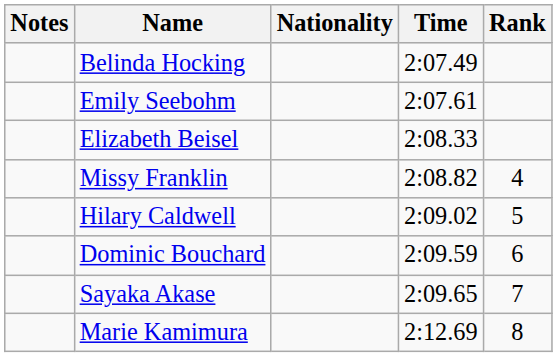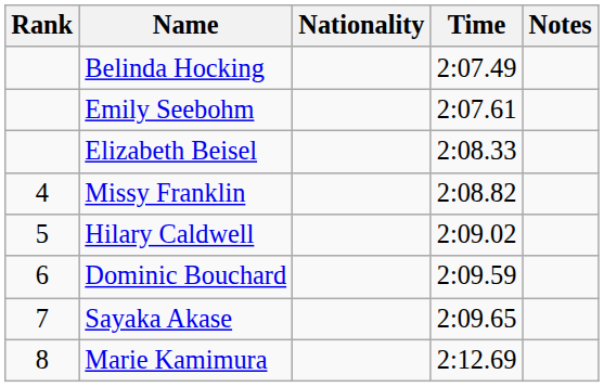 <table class="wikitable sortable" style="text-align:center">
 <tr>
-<th>Notes</th>
+<th>Rank</th>
 <th>Name</th>
 <th>Nationality</th>
 <th>Time</th>
-<th>Rank</th>
+<th>Notes</th>
 </tr>
 <tr>
 <td></td>
 <td align=left><a href='#'>Belinda Hocking</a></td>
 <td align=left></td>
 <td>2:07.49</td>
 <td></td>
 </tr>
 <tr>
 <td></td>
 <td align=left><a href='#'>Emily Seebohm</a></td>
 <td align=left></td>
 <td>2:07.61</td>
 <td></td>
 </tr>
 <tr>
 <td></td>
 <td align=left><a href='#'>Elizabeth Beisel</a></td>
 <td align=left></td>
 <td>2:08.33</td>
 <td></td>
 </tr>
 <tr>
-<td></td>
+<td>4</td>
 <td align=left><a href='#'>Missy Franklin</a></td>
 <td align=left></td>
 <td>2:08.82</td>
-<td>4</td>
+<td></td>
 </tr>
 <tr>
-<td></td>
+<td>5</td>
 <td align=left><a href='#'>Hilary Caldwell</a></td>
 <td align=left></td>
 <td>2:09.02</td>
-<td>5</td>
+<td></td>
 </tr>
 <tr>
-<td></td>
+<td>6</td>
 <td align=left><a href='#'>Dominic Bouchard</a></td>
 <td align=left></td>
 <td>2:09.59</td>
-<td>6</td>
+<td></td>
 </tr>
 <tr>
-<td></td>
+<td>7</td>
 <td align=left><a href='#'>Sayaka Akase</a></td>
 <td align=left></td>
 <td>2:09.65</td>
-<td>7</td>
+<td></td>
 </tr>
 <tr>
-<td></td>
+<td>8</td>
 <td align=left><a href='#'>Marie Kamimura</a></td>
 <td align=left></td>
 <td>2:12.69</td>
-<td>8</td>
+<td></td>
 </tr>
 </table>
